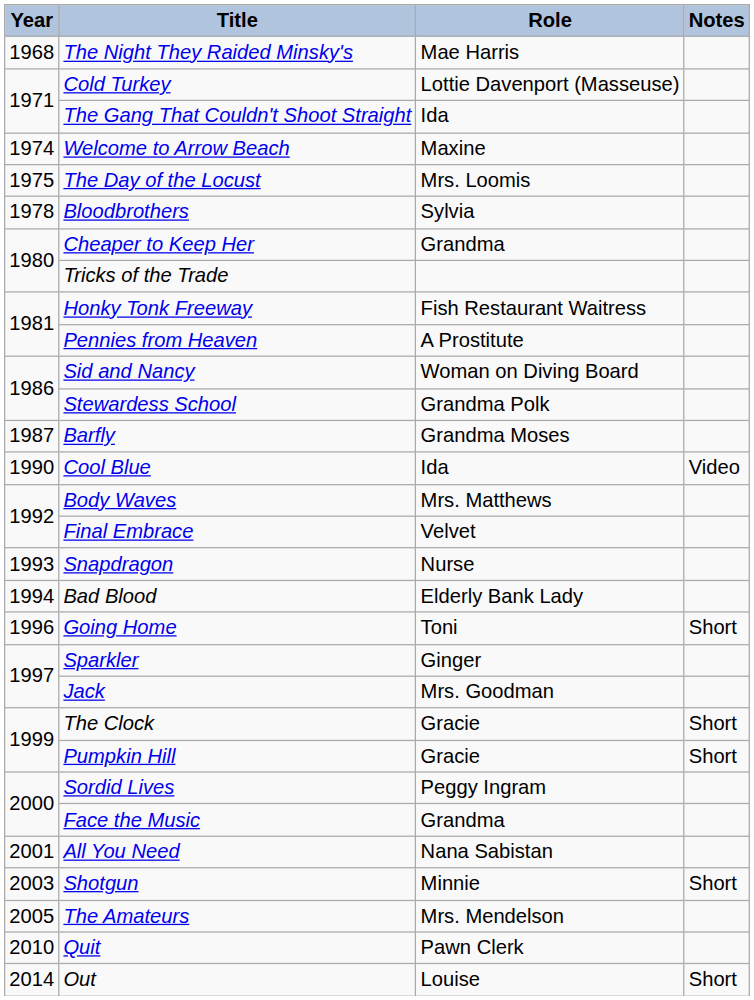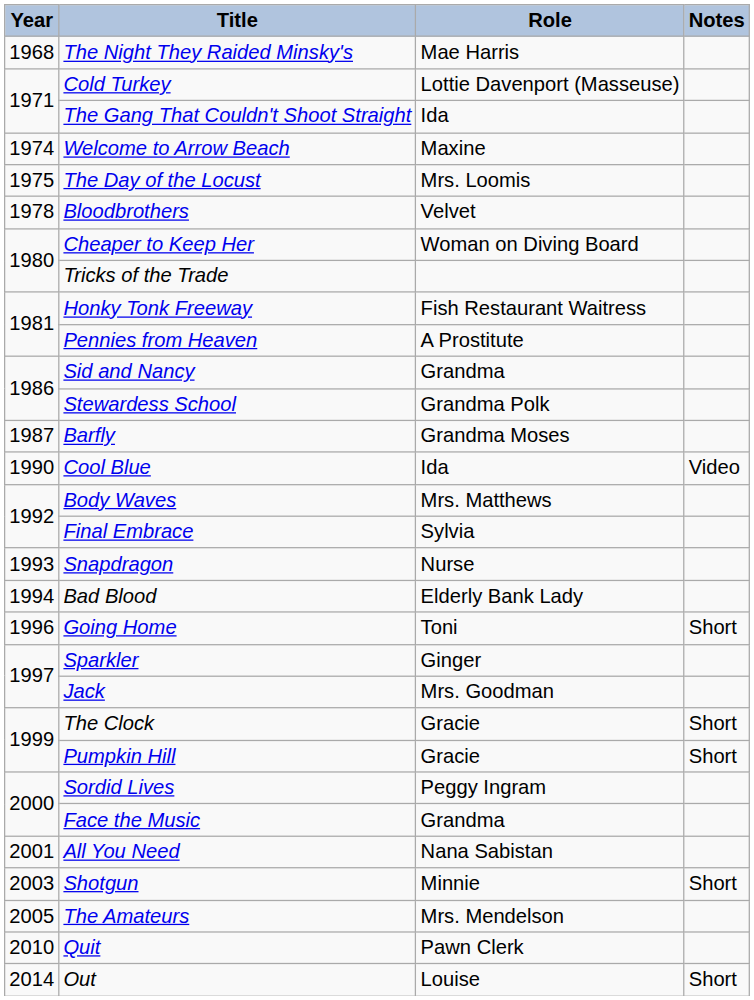 <table class="wikitable">
 <tr>
 <th style="background:#B0C4DE;">Year</th>
 <th style="background:#B0C4DE;">Title</th>
 <th style="background:#B0C4DE;">Role</th>
 <th style="background:#B0C4DE;">Notes</th>
 </tr>
 <tr>
 <td>1968</td>
 <td><em><a href='#'>The Night They Raided Minsky's</a></em></td>
 <td>Mae Harris</td>
 <td></td>
 </tr>
 <tr>
 <td rowspan=2>1971</td>
 <td><em><a href='#'>Cold Turkey</a></em></td>
 <td>Lottie Davenport (Masseuse)</td>
 <td></td>
 </tr>
 <tr>
 <td><em><a href='#'>The Gang That Couldn't Shoot Straight</a></em></td>
 <td>Ida</td>
 <td></td>
 </tr>
 <tr>
 <td>1974</td>
 <td><em><a href='#'>Welcome to Arrow Beach</a></em></td>
 <td>Maxine</td>
 <td></td>
 </tr>
 <tr>
 <td>1975</td>
 <td><em><a href='#'>The Day of the Locust</a></em></td>
 <td>Mrs. Loomis</td>
 <td></td>
 </tr>
 <tr>
 <td>1978</td>
 <td><em><a href='#'>Bloodbrothers</a></em></td>
-<td>Sylvia</td>
+<td>Velvet</td>
 <td></td>
 </tr>
 <tr>
 <td rowspan=2>1980</td>
 <td><em><a href='#'>Cheaper to Keep Her</a></em></td>
-<td>Grandma</td>
+<td>Woman on Diving Board</td>
 <td></td>
 </tr>
 <tr>
 <td><em>Tricks of the Trade</em></td>
 <td></td>
 <td></td>
 </tr>
 <tr>
 <td rowspan=2>1981</td>
 <td><em><a href='#'>Honky Tonk Freeway</a></em></td>
 <td>Fish Restaurant Waitress</td>
 <td></td>
 </tr>
 <tr>
 <td><em><a href='#'>Pennies from Heaven</a></em></td>
 <td>A Prostitute</td>
 <td></td>
 </tr>
 <tr>
 <td rowspan=2>1986</td>
 <td><em><a href='#'>Sid and Nancy</a></em></td>
-<td>Woman on Diving Board</td>
+<td>Grandma</td>
 <td></td>
 </tr>
 <tr>
 <td><em><a href='#'>Stewardess School</a></em></td>
 <td>Grandma Polk</td>
 <td></td>
 </tr>
 <tr>
 <td>1987</td>
 <td><em><a href='#'>Barfly</a></em></td>
 <td>Grandma Moses</td>
 <td></td>
 </tr>
 <tr>
 <td>1990</td>
 <td><em><a href='#'>Cool Blue</a></em></td>
 <td>Ida</td>
 <td>Video</td>
 </tr>
 <tr>
 <td rowspan=2>1992</td>
 <td><em><a href='#'>Body Waves</a></em></td>
 <td>Mrs. Matthews</td>
 <td></td>
 </tr>
 <tr>
 <td><em><a href='#'>Final Embrace</a></em></td>
-<td>Velvet</td>
+<td>Sylvia</td>
 <td></td>
 </tr>
 <tr>
 <td>1993</td>
 <td><em><a href='#'>Snapdragon</a></em></td>
 <td>Nurse</td>
 <td></td>
 </tr>
 <tr>
 <td>1994</td>
 <td><em>Bad Blood</em></td>
 <td>Elderly Bank Lady</td>
 <td></td>
 </tr>
 <tr>
 <td>1996</td>
 <td><em><a href='#'>Going Home</a></em></td>
 <td>Toni</td>
 <td>Short</td>
 </tr>
 <tr>
 <td rowspan=2>1997</td>
 <td><em><a href='#'>Sparkler</a></em></td>
 <td>Ginger</td>
 <td></td>
 </tr>
 <tr>
 <td><em><a href='#'>Jack</a></em></td>
 <td>Mrs. Goodman</td>
 <td></td>
 </tr>
 <tr>
 <td rowspan=2>1999</td>
 <td><em>The Clock</em></td>
 <td>Gracie</td>
 <td>Short</td>
 </tr>
 <tr>
 <td><em><a href='#'>Pumpkin Hill</a></em></td>
 <td>Gracie</td>
 <td>Short</td>
 </tr>
 <tr>
 <td rowspan=2>2000</td>
 <td><em><a href='#'>Sordid Lives</a></em></td>
 <td>Peggy Ingram</td>
 <td></td>
 </tr>
 <tr>
 <td><em><a href='#'>Face the Music</a></em></td>
 <td>Grandma</td>
 <td></td>
 </tr>
 <tr>
 <td>2001</td>
 <td><em><a href='#'>All You Need</a></em></td>
 <td>Nana Sabistan</td>
 <td></td>
 </tr>
 <tr>
 <td>2003</td>
 <td><em><a href='#'>Shotgun</a></em></td>
 <td>Minnie</td>
 <td>Short</td>
 </tr>
 <tr>
 <td>2005</td>
 <td><em><a href='#'>The Amateurs</a></em></td>
 <td>Mrs. Mendelson</td>
 <td></td>
 </tr>
 <tr>
 <td>2010</td>
 <td><em><a href='#'>Quit</a></em></td>
 <td>Pawn Clerk</td>
 <td></td>
 </tr>
 <tr>
 <td>2014</td>
 <td><em>Out</em></td>
 <td>Louise</td>
 <td>Short</td>
 </tr>
 </table>
